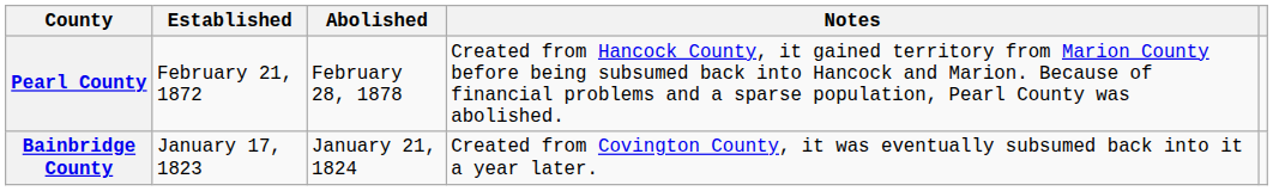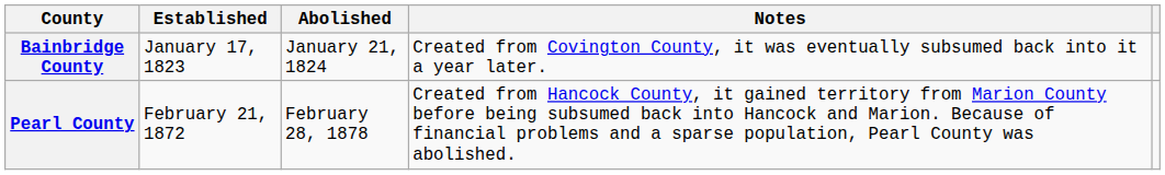 <table class="wikitable sortable">
 <tr>
 <th scope="row">County</th>
 <th scope="col">Established</th>
 <th scope="col">Abolished</th>
 <th scope="col" class="unsortable">Notes</th>
 <th scope="col" class="unsortable"></th>
 </tr>
 <tr>
+<th scope="row"><a href='#'>Bainbridge County</a></th>
+<td>January 17, 1823</td>
+<td>January 21, 1824</td>
+<td>Created from <a href='#'>Covington County</a>, it was eventually subsumed back into it a year later.</td>
+<td align="center"></td>
+</tr>
+<tr>
 <th scope="row"><a href='#'>Pearl County</a></th>
 <td>February 21, 1872</td>
 <td>February 28, 1878</td>
 <td>Created from <a href='#'>Hancock County</a>, it gained territory from <a href='#'>Marion County</a> before being subsumed back into Hancock and Marion. Because of financial problems and a sparse population, Pearl County was abolished.</td>
 <td align="center"></td>
 </tr>
-<tr>
-<th scope="row"><a href='#'>Bainbridge County</a></th>
-<td>January 17, 1823</td>
-<td>January 21, 1824</td>
-<td>Created from <a href='#'>Covington County</a>, it was eventually subsumed back into it a year later.</td>
-<td align="center"></td>
-</tr>
 </table>
